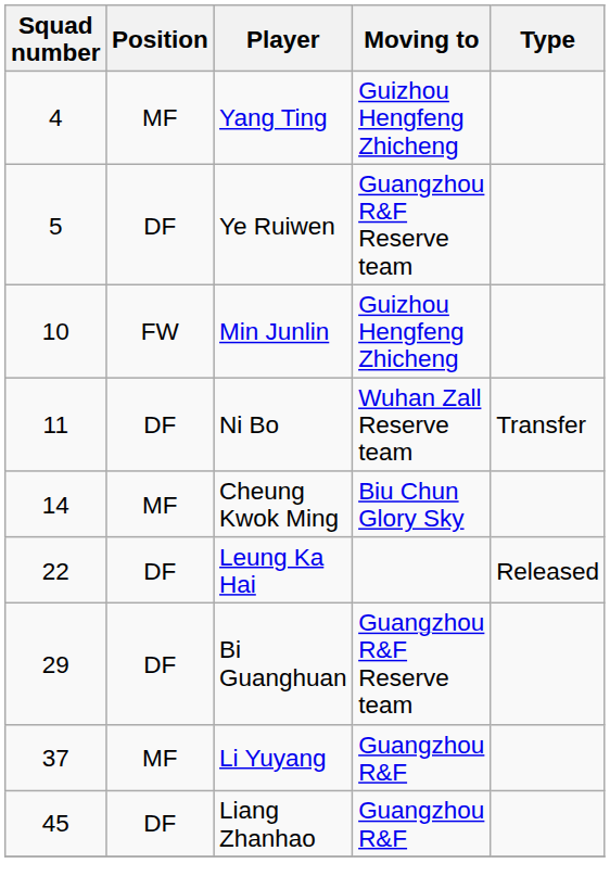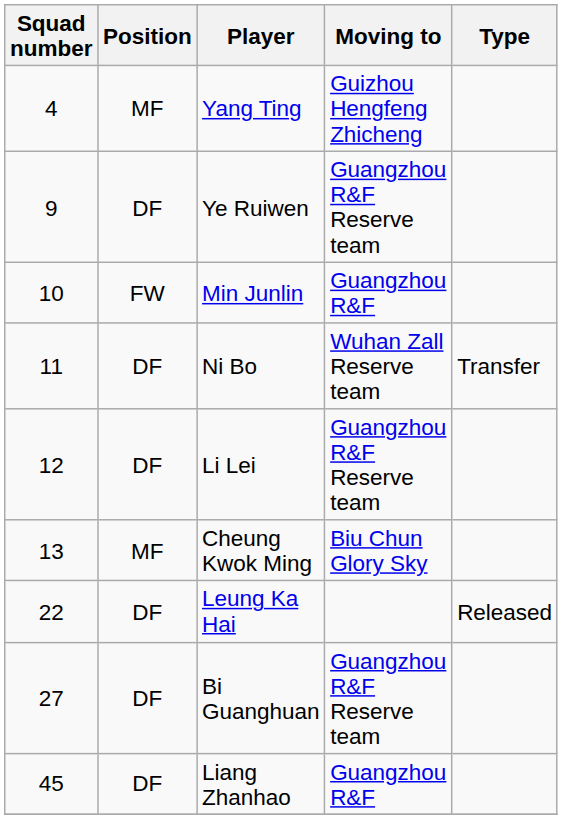 <table class="wikitable sortable" style="width:60%; text-align:left; font-size:95%;">
 <tr>
 <th>Squad number</th>
 <th>Position</th>
 <th>Player</th>
 <th>Moving to</th>
 <th>Type</th>
 </tr>
 <tr>
 <td align=center>4</td>
 <td align=center>MF</td>
 <td align=left> <a href='#'>Yang Ting</a></td>
 <td align=left> <a href='#'>Guizhou Hengfeng Zhicheng</a></td>
 <td></td>
 </tr>
 <tr>
-<td align=center>5</td>
+<td align=center>9</td>
 <td align=center>DF</td>
 <td align=left> Ye Ruiwen</td>
 <td align=left> <a href='#'>Guangzhou R&F</a> Reserve team</td>
 <td></td>
 </tr>
 <tr>
 <td align=center>10</td>
 <td align=center>FW</td>
 <td align=left> <a href='#'>Min Junlin</a></td>
-<td align=left> <a href='#'>Guizhou Hengfeng Zhicheng</a></td>
+<td align=left> <a href='#'>Guangzhou R&F</a></td>
 <td></td>
 </tr>
 <tr>
 <td align=center>11</td>
 <td align=center>DF</td>
 <td align=left> Ni Bo</td>
 <td align=left> <a href='#'>Wuhan Zall</a> Reserve team</td>
 <td align=left>Transfer</td>
 </tr>
 <tr>
-<td align=center>14</td>
+<td align=center>12</td>
+<td align=center>DF</td>
+<td align=left> Li Lei</td>
+<td align=left> <a href='#'>Guangzhou R&F</a> Reserve team</td>
+<td></td>
+</tr>
+<tr>
+<td align=center>13</td>
 <td align=center>MF</td>
 <td align=left> Cheung Kwok Ming</td>
 <td align=left> <a href='#'>Biu Chun Glory Sky</a></td>
 <td></td>
 </tr>
 <tr>
 <td align=center>22</td>
 <td align=center>DF</td>
 <td align=left> <a href='#'>Leung Ka Hai</a></td>
 <td align=left></td>
 <td align=left>Released</td>
 </tr>
 <tr>
-<td align=center>29</td>
+<td align=center>27</td>
 <td align=center>DF</td>
 <td align=left> Bi Guanghuan</td>
 <td align=left> <a href='#'>Guangzhou R&F</a> Reserve team</td>
-<td></td>
-</tr>
-<tr>
-<td align=center>37</td>
-<td align=center>MF</td>
-<td align=left> <a href='#'>Li Yuyang</a></td>
-<td align=left> <a href='#'>Guangzhou R&F</a></td>
 <td></td>
 </tr>
 <tr>
 <td align=center>45</td>
 <td align=center>DF</td>
 <td align=left> Liang Zhanhao</td>
 <td align=left> <a href='#'>Guangzhou R&F</a></td>
 <td></td>
 </tr>
 <tr>
 </tr>
 </table>
